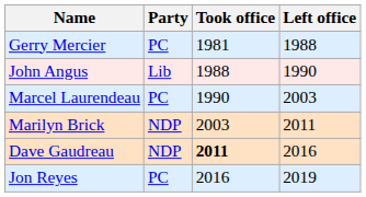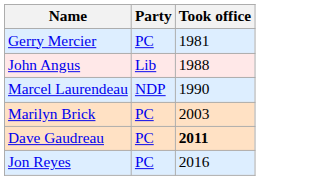 <table class="wikitable">
 <tr>
 <th>Name</th>
 <th>Party</th>
 <th>Took office</th>
-<th>Left office</th>
 </tr>
 <tr bgcolor=#DDEEFF>
 <td><a href='#'>Gerry Mercier</a></td>
 <td><a href='#'>PC</a></td>
 <td>1981</td>
-<td>1988</td>
 </tr>
 <tr bgcolor=#FFE8E8>
 <td><a href='#'>John Angus</a></td>
 <td><a href='#'>Lib</a></td>
 <td>1988</td>
-<td>1990</td>
 </tr>
 <tr bgcolor=#DDEEFF>
 <td><a href='#'>Marcel Laurendeau</a></td>
+<td><a href='#'>NDP</a></td>
+<td>1990</td>
+</tr>
+<tr bgcolor=#FFE1C4>
+<td><a href='#'>Marilyn Brick</a></td>
 <td><a href='#'>PC</a></td>
-<td>1990</td>
 <td>2003</td>
 </tr>
 <tr bgcolor=#FFE1C4>
-<td><a href='#'>Marilyn Brick</a></td>
-<td><a href='#'>NDP</a></td>
-<td>2003</td>
-<td>2011</td>
-</tr>
-<tr bgcolor=#FFE1C4>
 <td><a href='#'>Dave Gaudreau</a></td>
-<td><a href='#'>NDP</a></td>
+<td><a href='#'>PC</a></td>
 <td><strong>2011</strong></td>
-<td>2016</td>
 </tr>
 <tr bgcolor=#DDEEFF>
 <td><a href='#'>Jon Reyes</a></td>
 <td><a href='#'>PC</a></td>
 <td>2016</td>
-<td>2019</td>
 </tr>
 </table>
